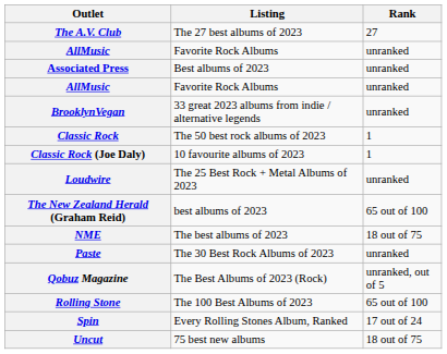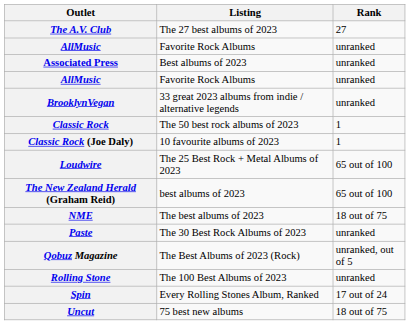 <table class="wikitable plainrowheaders">
 <tr>
 <th scope="col">Outlet</th>
 <th scope="col">Listing</th>
 <th scope="col">Rank</th>
 </tr>
 <tr>
 <th scope="row"><em><a href='#'>The A.V. Club</a></em></th>
 <td>The 27 best albums of 2023</td>
 <td>27</td>
 </tr>
 <tr>
 <th scope="row"><em><a href='#'>AllMusic</a></em></th>
 <td>Favorite Rock Albums</td>
 <td>unranked</td>
 </tr>
 <tr>
 <th scope="row"><a href='#'>Associated Press</a></th>
 <td>Best albums of 2023</td>
 <td>unranked</td>
 </tr>
 <tr>
 <th scope="row"><em><a href='#'>AllMusic</a></em></th>
 <td>Favorite Rock Albums</td>
 <td>unranked</td>
 </tr>
 <tr>
 <th scope="row"><em><a href='#'>BrooklynVegan</a></em></th>
 <td>33 great 2023 albums from indie / alternative legends</td>
 <td>unranked</td>
 </tr>
 <tr>
 <th scope="row"><em><a href='#'>Classic Rock</a></em></th>
 <td>The 50 best rock albums of 2023</td>
 <td>1</td>
 </tr>
 <tr>
 <th scope="row"><em><a href='#'>Classic Rock</a></em> (Joe Daly)</th>
 <td>10 favourite albums of 2023</td>
 <td>1</td>
 </tr>
 <tr>
 <th scope="row"><em><a href='#'>Loudwire</a></em></th>
 <td>The 25 Best Rock + Metal Albums of 2023</td>
-<td>unranked</td>
+<td>65 out of 100</td>
 </tr>
 <tr>
 <th scope="row"><em><a href='#'>The New Zealand Herald</a></em> (Graham Reid)</th>
 <td>best albums of 2023</td>
 <td>65 out of 100</td>
 </tr>
 <tr>
 <th scope="row"><em><a href='#'>NME</a></em></th>
 <td>The best albums of 2023</td>
 <td>18 out of 75</td>
 </tr>
 <tr>
 <th scope="row"><em><a href='#'>Paste</a></em></th>
 <td>The 30 Best Rock Albums of 2023</td>
 <td>unranked</td>
 </tr>
 <tr>
 <th scope="row"><em><a href='#'>Qobuz</a> Magazine</em></th>
 <td>The Best Albums of 2023 (Rock)</td>
 <td>unranked, out of 5</td>
 </tr>
 <tr>
 <th scope="row"><em><a href='#'>Rolling Stone</a></em></th>
 <td>The 100 Best Albums of 2023</td>
-<td>65 out of 100</td>
+<td>unranked</td>
 </tr>
 <tr>
 <th scope="row"><em><a href='#'>Spin</a></em></th>
 <td>Every Rolling Stones Album, Ranked</td>
 <td>17 out of 24</td>
 </tr>
 <tr>
 <th scope="row"><em><a href='#'>Uncut</a></em></th>
 <td>75 best new albums</td>
 <td>18 out of 75</td>
 </tr>
 </table>
